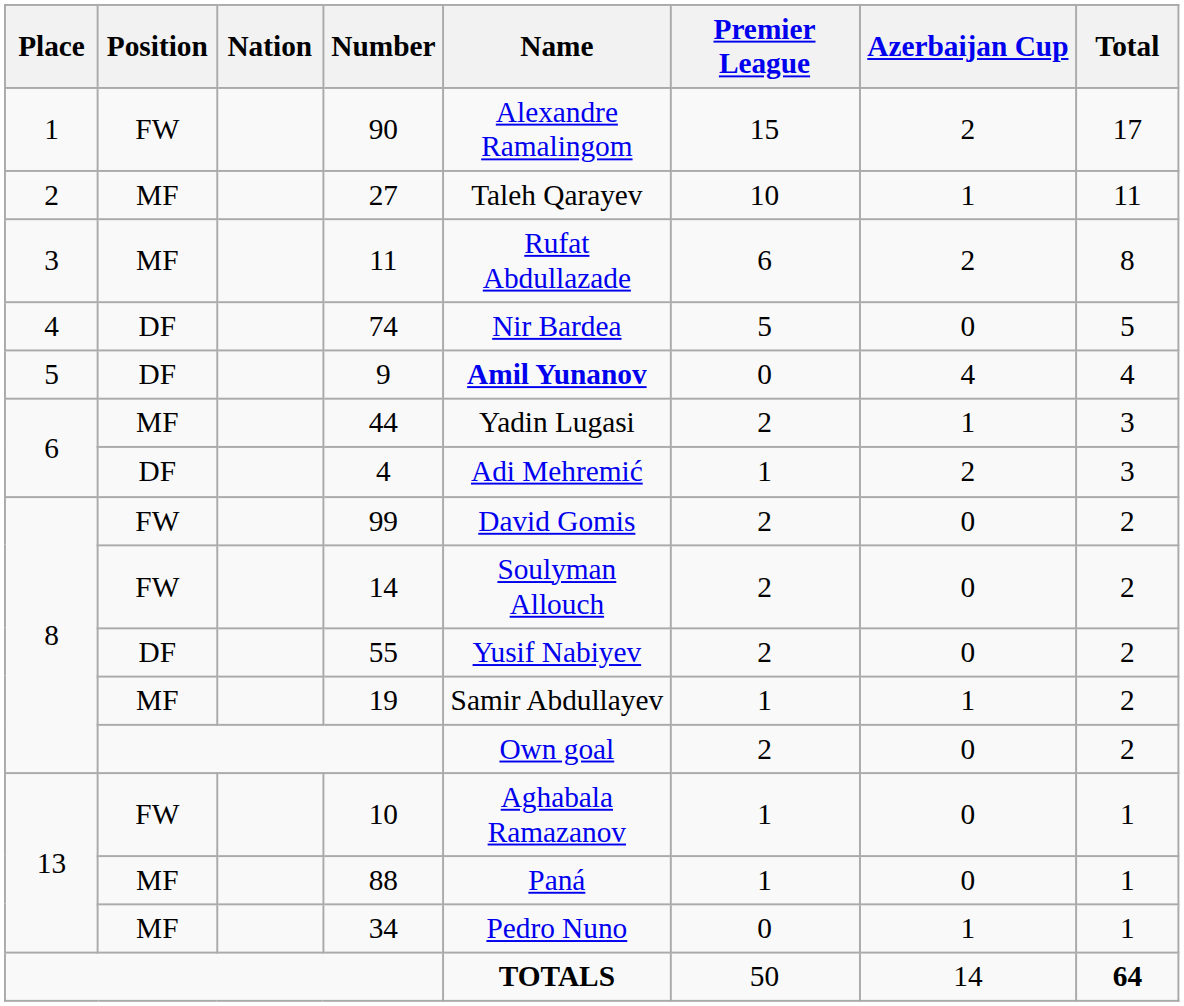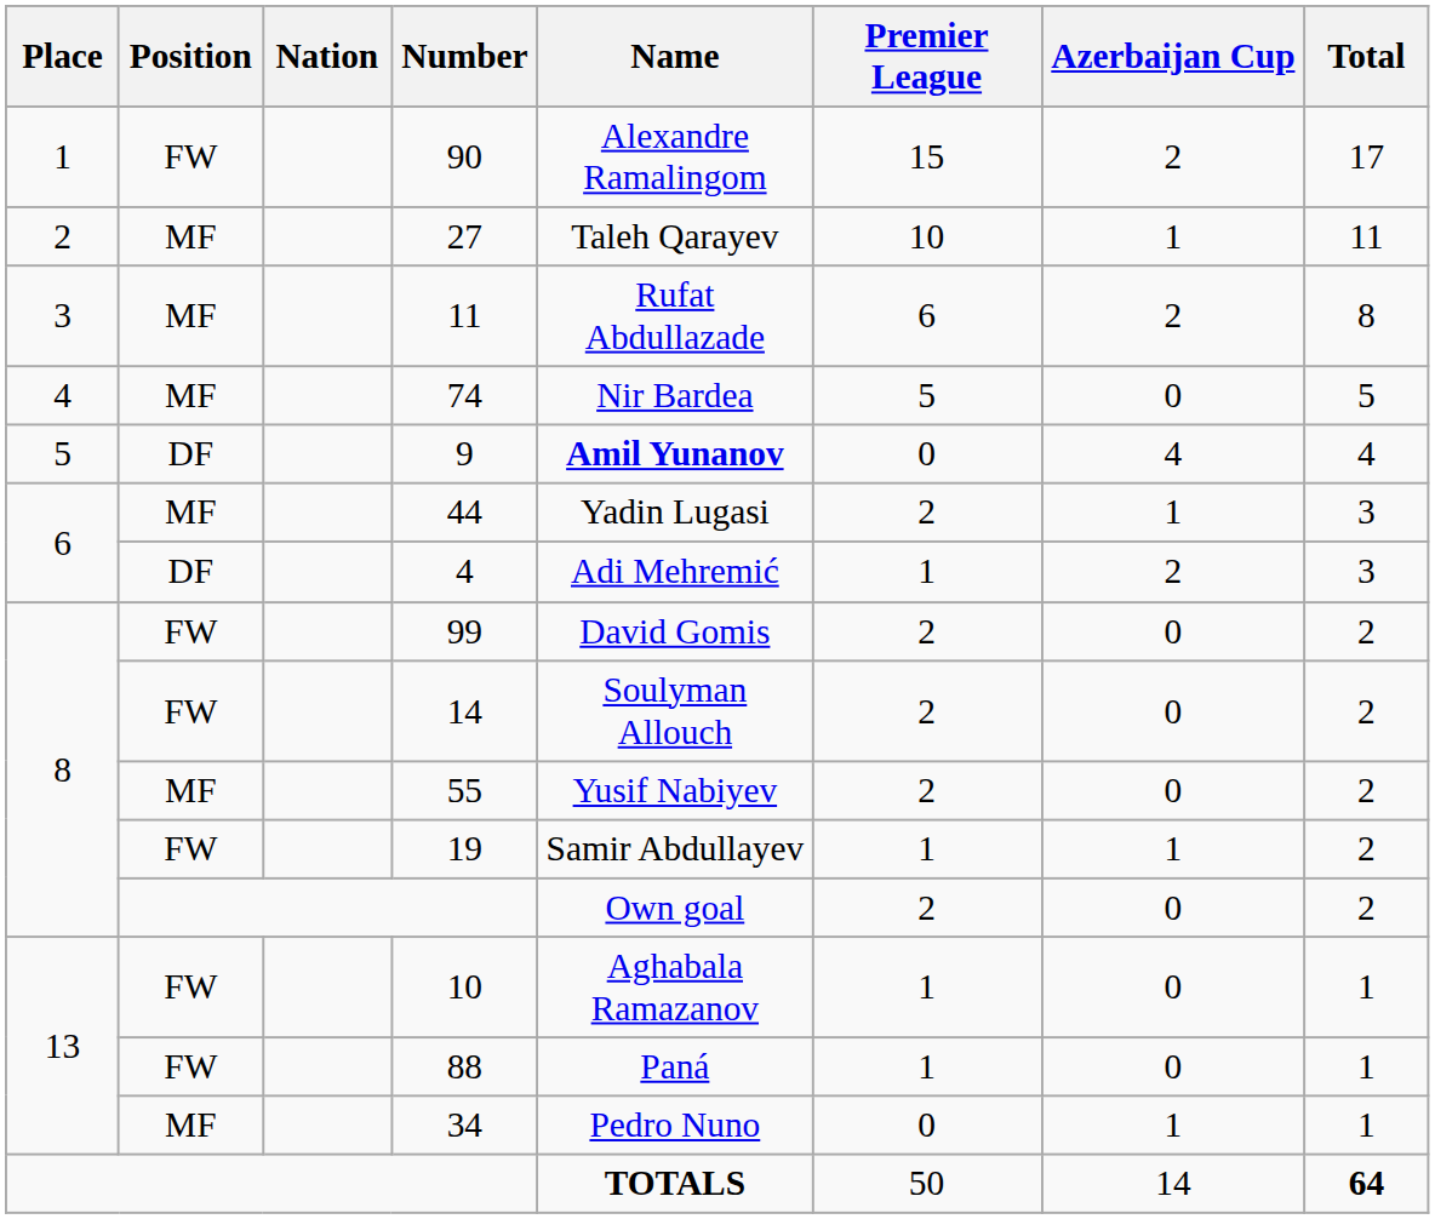 <table class="wikitable" style="font-size: 95%; text-align: center;">
 <tr>
 <th width=60>Place</th>
 <th width=60>Position</th>
 <th width=60>Nation</th>
 <th width=60>Number</th>
 <th width=200>Name</th>
 <th width=200><a href='#'>Premier League</a></th>
 <th width=200><a href='#'>Azerbaijan Cup</a></th>
 <th width=80><strong>Total</strong></th>
 </tr>
 <tr>
 <td>1</td>
 <td>FW</td>
 <td></td>
 <td>90</td>
 <td><a href='#'>Alexandre Ramalingom</a></td>
 <td>15</td>
 <td>2</td>
 <td>17</td>
 </tr>
 <tr>
 <td>2</td>
 <td>MF</td>
 <td></td>
 <td>27</td>
 <td>Taleh Qarayev</td>
 <td>10</td>
 <td>1</td>
 <td>11</td>
 </tr>
 <tr>
 <td>3</td>
 <td>MF</td>
 <td></td>
 <td>11</td>
 <td><a href='#'>Rufat Abdullazade</a></td>
 <td>6</td>
 <td>2</td>
 <td>8</td>
 </tr>
 <tr>
 <td>4</td>
-<td>DF</td>
+<td>MF</td>
 <td></td>
 <td>74</td>
 <td><a href='#'>Nir Bardea</a></td>
 <td>5</td>
 <td>0</td>
 <td>5</td>
 </tr>
 <tr>
 <td>5</td>
 <td>DF</td>
 <td></td>
 <td>9</td>
 <td><strong><a href='#'>Amil Yunanov</a></strong></td>
 <td>0</td>
 <td>4</td>
 <td>4</td>
 </tr>
 <tr>
 <td rowspan="2">6</td>
 <td>MF</td>
 <td></td>
 <td>44</td>
 <td>Yadin Lugasi</td>
 <td>2</td>
 <td>1</td>
 <td>3</td>
 </tr>
 <tr>
 <td>DF</td>
 <td></td>
 <td>4</td>
 <td><a href='#'>Adi Mehremić</a></td>
 <td>1</td>
 <td>2</td>
 <td>3</td>
 </tr>
 <tr>
 <td rowspan="5">8</td>
 <td>FW</td>
 <td></td>
 <td>99</td>
 <td><a href='#'>David Gomis</a></td>
 <td>2</td>
 <td>0</td>
 <td>2</td>
 </tr>
 <tr>
 <td>FW</td>
 <td></td>
 <td>14</td>
 <td><a href='#'>Soulyman Allouch</a></td>
 <td>2</td>
 <td>0</td>
 <td>2</td>
 </tr>
 <tr>
-<td>DF</td>
+<td>MF</td>
 <td></td>
 <td>55</td>
 <td><a href='#'>Yusif Nabiyev</a></td>
 <td>2</td>
 <td>0</td>
 <td>2</td>
 </tr>
 <tr>
-<td>MF</td>
+<td>FW</td>
 <td></td>
 <td>19</td>
 <td>Samir Abdullayev</td>
 <td>1</td>
 <td>1</td>
 <td>2</td>
 </tr>
 <tr>
 <td colspan="3"></td>
 <td><a href='#'>Own goal</a></td>
 <td>2</td>
 <td>0</td>
 <td>2</td>
 </tr>
 <tr>
 <td rowspan="3">13</td>
 <td>FW</td>
 <td></td>
 <td>10</td>
 <td><a href='#'>Aghabala Ramazanov</a></td>
 <td>1</td>
 <td>0</td>
 <td>1</td>
 </tr>
 <tr>
-<td>MF</td>
+<td>FW</td>
 <td></td>
 <td>88</td>
 <td><a href='#'>Paná</a></td>
 <td>1</td>
 <td>0</td>
 <td>1</td>
 </tr>
 <tr>
 <td>MF</td>
 <td></td>
 <td>34</td>
 <td><a href='#'>Pedro Nuno</a></td>
 <td>0</td>
 <td>1</td>
 <td>1</td>
 </tr>
 <tr>
 <td colspan="4"></td>
 <td><strong>TOTALS</strong></td>
 <td>50</td>
 <td>14</td>
 <td><strong>64</strong></td>
 </tr>
 </table>
